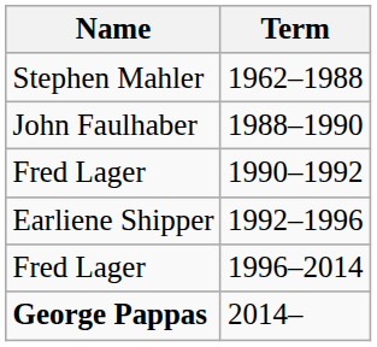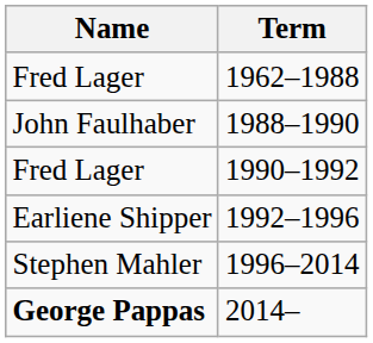 <table class="wikitable">
 <tr>
 <th>Name</th>
 <th>Term</th>
 </tr>
 <tr>
-<td>Stephen Mahler</td>
+<td>Fred Lager</td>
 <td>1962–1988</td>
 </tr>
 <tr>
 <td>John Faulhaber</td>
 <td>1988–1990</td>
 </tr>
 <tr>
 <td>Fred Lager</td>
 <td>1990–1992</td>
 </tr>
 <tr>
 <td>Earliene Shipper</td>
 <td>1992–1996</td>
 </tr>
 <tr>
-<td>Fred Lager</td>
+<td>Stephen Mahler</td>
 <td>1996–2014</td>
 </tr>
 <tr>
 <td><strong>George Pappas</strong></td>
 <td>2014–</td>
 </tr>
 </table>
